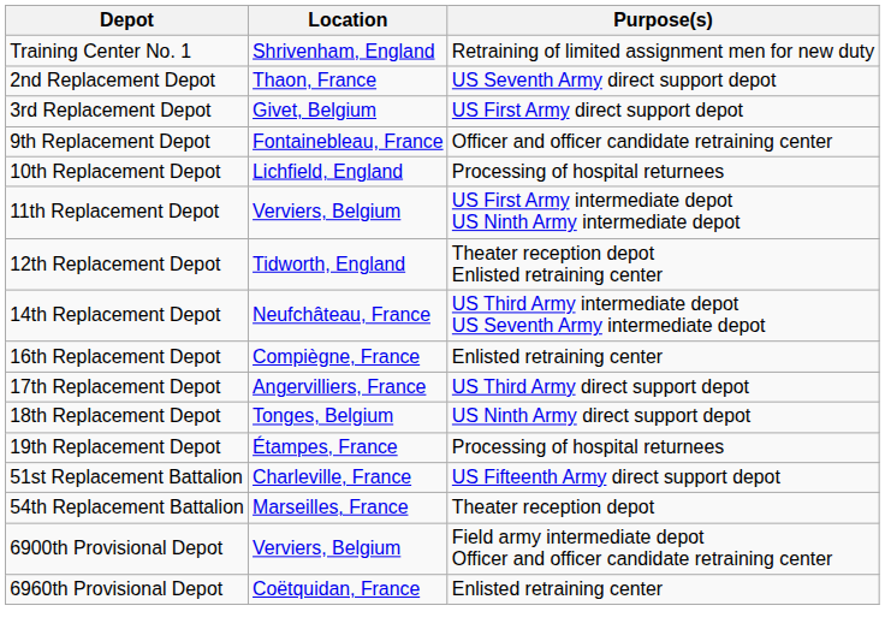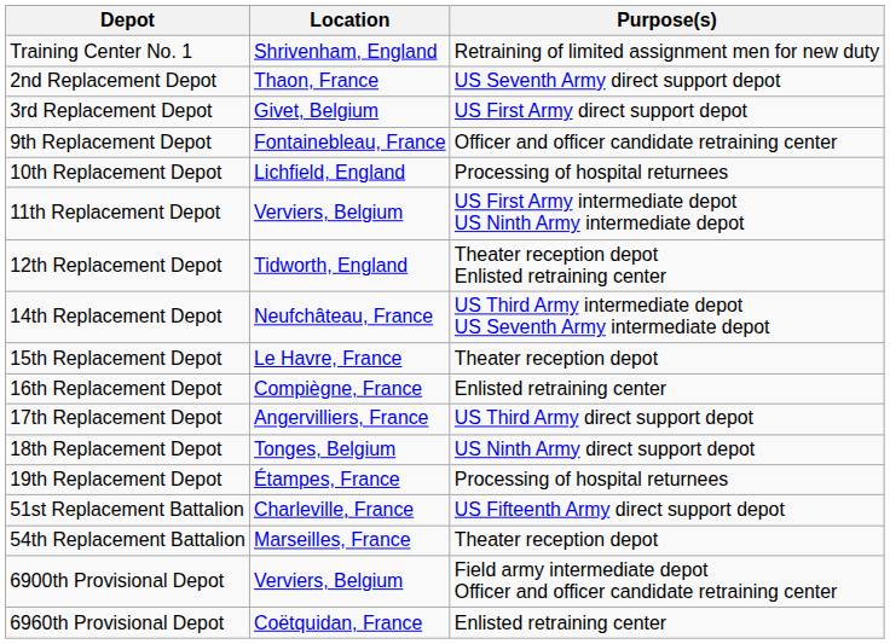 <table class="wikitable">
 <tr>
 <th>Depot</th>
 <th>Location</th>
 <th>Purpose(s)</th>
 </tr>
 <tr>
 <td>Training Center No. 1</td>
 <td><a href='#'>Shrivenham, England</a></td>
 <td>Retraining of limited assignment men for new duty</td>
 </tr>
 <tr>
 <td>2nd Replacement Depot</td>
 <td><a href='#'>Thaon, France</a></td>
 <td><a href='#'>US Seventh Army</a> direct support depot</td>
 </tr>
 <tr>
 <td>3rd Replacement Depot</td>
 <td><a href='#'>Givet, Belgium</a></td>
 <td><a href='#'>US First Army</a> direct support depot</td>
 </tr>
 <tr>
 <td>9th Replacement Depot</td>
 <td><a href='#'>Fontainebleau, France</a></td>
 <td>Officer and officer candidate retraining center</td>
 </tr>
 <tr>
 <td>10th Replacement Depot</td>
 <td><a href='#'>Lichfield, England</a></td>
 <td>Processing of hospital returnees</td>
 </tr>
 <tr>
 <td>11th Replacement Depot</td>
 <td><a href='#'>Verviers, Belgium</a></td>
 <td><a href='#'>US First Army</a> intermediate depot <br> <a href='#'>US Ninth Army</a> intermediate depot</td>
 </tr>
 <tr>
 <td>12th Replacement Depot</td>
 <td><a href='#'>Tidworth, England</a></td>
 <td>Theater reception depot <br> Enlisted retraining center</td>
 </tr>
 <tr>
 <td>14th Replacement Depot</td>
 <td><a href='#'>Neufchâteau, France</a></td>
 <td><a href='#'>US Third Army</a> intermediate depot <br> <a href='#'>US Seventh Army</a> intermediate depot</td>
 </tr>
 <tr>
+<td>15th Replacement Depot</td>
+<td><a href='#'>Le Havre, France</a></td>
+<td>Theater reception depot</td>
+</tr>
+<tr>
 <td>16th Replacement Depot</td>
 <td><a href='#'>Compiègne, France</a></td>
 <td>Enlisted retraining center</td>
 </tr>
 <tr>
 <td>17th Replacement Depot</td>
 <td><a href='#'>Angervilliers, France</a></td>
 <td><a href='#'>US Third Army</a> direct support depot</td>
 </tr>
 <tr>
 <td>18th Replacement Depot</td>
 <td><a href='#'>Tonges, Belgium</a></td>
 <td><a href='#'>US Ninth Army</a> direct support depot</td>
 </tr>
 <tr>
 <td>19th Replacement Depot</td>
 <td><a href='#'>Étampes, France</a></td>
 <td>Processing of hospital returnees</td>
 </tr>
 <tr>
 <td>51st Replacement Battalion</td>
 <td><a href='#'>Charleville, France</a></td>
 <td><a href='#'>US Fifteenth Army</a> direct support depot</td>
 </tr>
 <tr>
 <td>54th Replacement Battalion</td>
 <td><a href='#'>Marseilles, France</a></td>
 <td>Theater reception depot</td>
 </tr>
 <tr>
 <td>6900th Provisional Depot</td>
 <td><a href='#'>Verviers, Belgium</a></td>
 <td>Field army intermediate depot  <br> Officer and officer candidate retraining center</td>
 </tr>
 <tr>
 <td>6960th Provisional Depot</td>
 <td><a href='#'>Coëtquidan, France</a></td>
 <td>Enlisted retraining center</td>
 </tr>
 </table>
